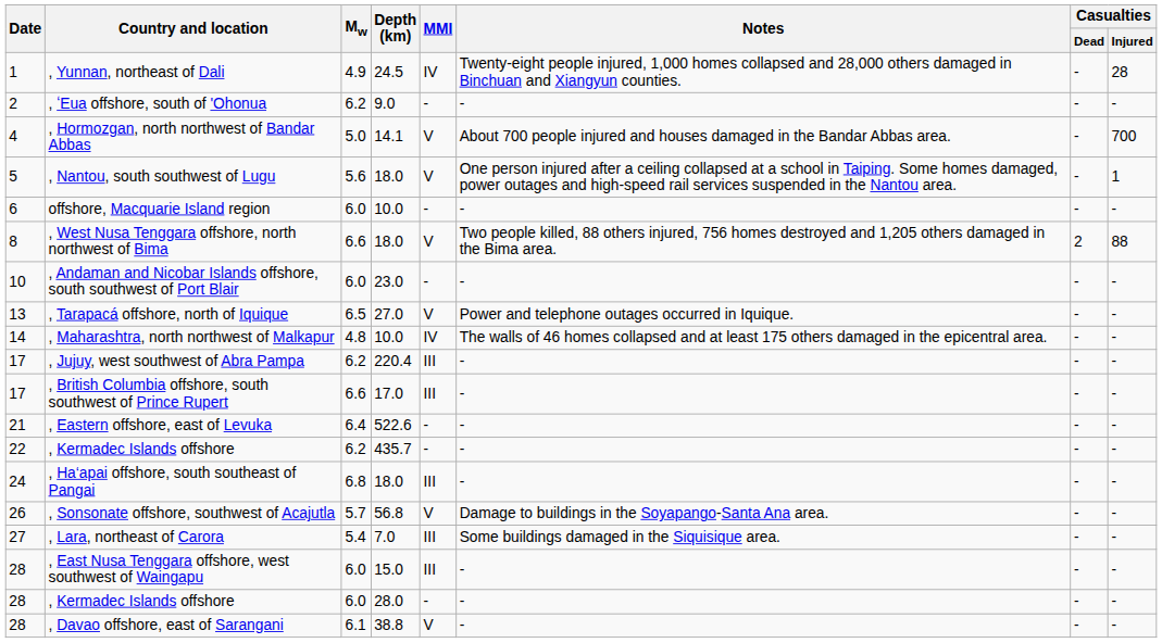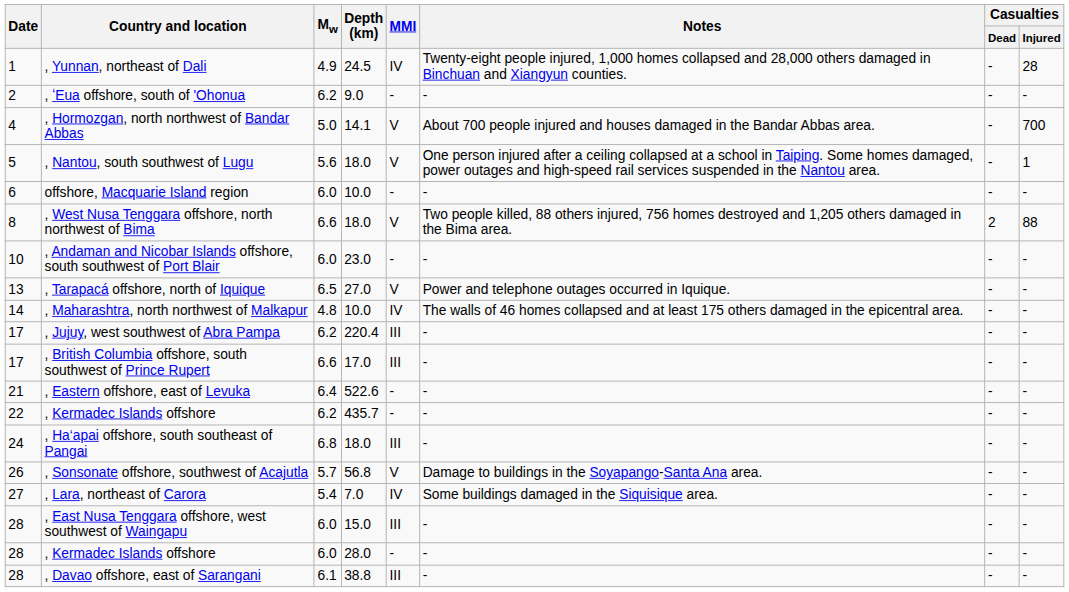 <table class="wikitable sortable" style="border:1px black; margin-left:1em;">
 <tr>
 <th rowspan="2">Date</th>
 <th rowspan="2" style="width: 310px">Country and location</th>
 <th rowspan="2">M<sub>w</sub></th>
 <th rowspan="2">Depth<br>(km)</th>
 <th rowspan="2"><a href='#'>MMI</a></th>
 <th rowspan="2" class="unsortable">Notes</th>
 <th colspan="2">Casualties</th>
 </tr>
 <tr>
 <th><small>Dead</small></th>
 <th><small>Injured</small></th>
 </tr>
 <tr>
 <td>1</td>
 <td>, <a href='#'>Yunnan</a>,  northeast of <a href='#'>Dali</a></td>
 <td>4.9</td>
 <td>24.5</td>
 <td>IV</td>
 <td>Twenty-eight people injured, 1,000 homes collapsed and 28,000 others damaged in <a href='#'>Binchuan</a> and <a href='#'>Xiangyun</a> counties.</td>
 <td>-</td>
 <td>28</td>
 </tr>
 <tr>
 <td>2</td>
 <td>, <a href='#'>ʻEua</a> offshore,  south of <a href='#'>'Ohonua</a></td>
 <td>6.2</td>
 <td>9.0</td>
 <td>-</td>
 <td>-</td>
 <td>-</td>
 <td>-</td>
 </tr>
 <tr>
 <td>4</td>
 <td>, <a href='#'>Hormozgan</a>,  north northwest of <a href='#'>Bandar Abbas</a></td>
 <td>5.0</td>
 <td>14.1</td>
 <td>V</td>
 <td>About 700 people injured and houses damaged in the Bandar Abbas area.</td>
 <td>-</td>
 <td>700</td>
 </tr>
 <tr>
 <td>5</td>
 <td>, <a href='#'>Nantou</a>,  south southwest of <a href='#'>Lugu</a></td>
 <td>5.6</td>
 <td>18.0</td>
 <td>V</td>
 <td>One person injured after a ceiling collapsed at a school in <a href='#'>Taiping</a>. Some homes damaged, power outages and high-speed rail services suspended in the <a href='#'>Nantou</a> area.</td>
 <td>-</td>
 <td>1</td>
 </tr>
 <tr>
 <td>6</td>
 <td> offshore, <a href='#'>Macquarie Island</a> region</td>
 <td>6.0</td>
 <td>10.0</td>
 <td>-</td>
 <td>-</td>
 <td>-</td>
 <td>-</td>
 </tr>
 <tr>
 <td>8</td>
 <td>, <a href='#'>West Nusa Tenggara</a> offshore,  north northwest of <a href='#'>Bima</a></td>
 <td>6.6</td>
 <td>18.0</td>
 <td>V</td>
 <td>Two people killed, 88 others injured, 756 homes destroyed and 1,205 others damaged in the Bima area.</td>
 <td>2</td>
 <td>88</td>
 </tr>
 <tr>
 <td>10</td>
 <td>, <a href='#'>Andaman and Nicobar Islands</a> offshore,  south southwest of <a href='#'>Port Blair</a></td>
 <td>6.0</td>
 <td>23.0</td>
 <td>-</td>
 <td>-</td>
 <td>-</td>
 <td>-</td>
 </tr>
 <tr>
 <td>13</td>
 <td>, <a href='#'>Tarapacá</a> offshore,  north of <a href='#'>Iquique</a></td>
 <td>6.5</td>
 <td>27.0</td>
 <td>V</td>
 <td>Power and telephone outages occurred in Iquique.</td>
 <td>-</td>
 <td>-</td>
 </tr>
 <tr>
 <td>14</td>
 <td>, <a href='#'>Maharashtra</a>,  north northwest of <a href='#'>Malkapur</a></td>
 <td>4.8</td>
 <td>10.0</td>
 <td>IV</td>
 <td>The walls of 46 homes collapsed and at least 175 others damaged in the epicentral area.</td>
 <td>-</td>
 <td>-</td>
 </tr>
 <tr>
 <td>17</td>
 <td>, <a href='#'>Jujuy</a>,  west southwest of <a href='#'>Abra Pampa</a></td>
 <td>6.2</td>
 <td>220.4</td>
 <td>III</td>
 <td>-</td>
 <td>-</td>
 <td>-</td>
 </tr>
 <tr>
 <td>17</td>
 <td>, <a href='#'>British Columbia</a> offshore,  south southwest of <a href='#'>Prince Rupert</a></td>
 <td>6.6</td>
 <td>17.0</td>
 <td>III</td>
 <td>-</td>
 <td>-</td>
 <td>-</td>
 </tr>
 <tr>
 <td>21</td>
 <td>, <a href='#'>Eastern</a> offshore,  east of <a href='#'>Levuka</a></td>
 <td>6.4</td>
 <td>522.6</td>
 <td>-</td>
 <td>-</td>
 <td>-</td>
 <td>-</td>
 </tr>
 <tr>
 <td>22</td>
 <td>, <a href='#'>Kermadec Islands</a> offshore</td>
 <td>6.2</td>
 <td>435.7</td>
 <td>-</td>
 <td>-</td>
 <td>-</td>
 <td>-</td>
 </tr>
 <tr>
 <td>24</td>
 <td>, <a href='#'>Ha‘apai</a> offshore,  south southeast of <a href='#'>Pangai</a></td>
 <td>6.8</td>
 <td>18.0</td>
 <td>III</td>
 <td>-</td>
 <td>-</td>
 <td>-</td>
 </tr>
 <tr>
 <td>26</td>
 <td>, <a href='#'>Sonsonate</a> offshore,  southwest of <a href='#'>Acajutla</a></td>
 <td>5.7</td>
 <td>56.8</td>
 <td>V</td>
 <td>Damage to buildings in the <a href='#'>Soyapango</a>-<a href='#'>Santa Ana</a> area.</td>
 <td>-</td>
 <td>-</td>
 </tr>
 <tr>
 <td>27</td>
 <td>, <a href='#'>Lara</a>,  northeast of <a href='#'>Carora</a></td>
 <td>5.4</td>
 <td>7.0</td>
-<td>III</td>
+<td>IV</td>
 <td>Some buildings damaged in the <a href='#'>Siquisique</a> area.</td>
 <td>-</td>
 <td>-</td>
 </tr>
 <tr>
 <td>28</td>
 <td>, <a href='#'>East Nusa Tenggara</a> offshore,  west southwest of <a href='#'>Waingapu</a></td>
 <td>6.0</td>
 <td>15.0</td>
 <td>III</td>
 <td>-</td>
 <td>-</td>
 <td>-</td>
 </tr>
 <tr>
 <td>28</td>
 <td>, <a href='#'>Kermadec Islands</a> offshore</td>
 <td>6.0</td>
 <td>28.0</td>
 <td>-</td>
 <td>-</td>
 <td>-</td>
 <td>-</td>
 </tr>
 <tr>
 <td>28</td>
 <td>, <a href='#'>Davao</a> offshore,  east of <a href='#'>Sarangani</a></td>
 <td>6.1</td>
 <td>38.8</td>
-<td>V</td>
+<td>III</td>
 <td>-</td>
 <td>-</td>
 <td>-</td>
 </tr>
 </table>
